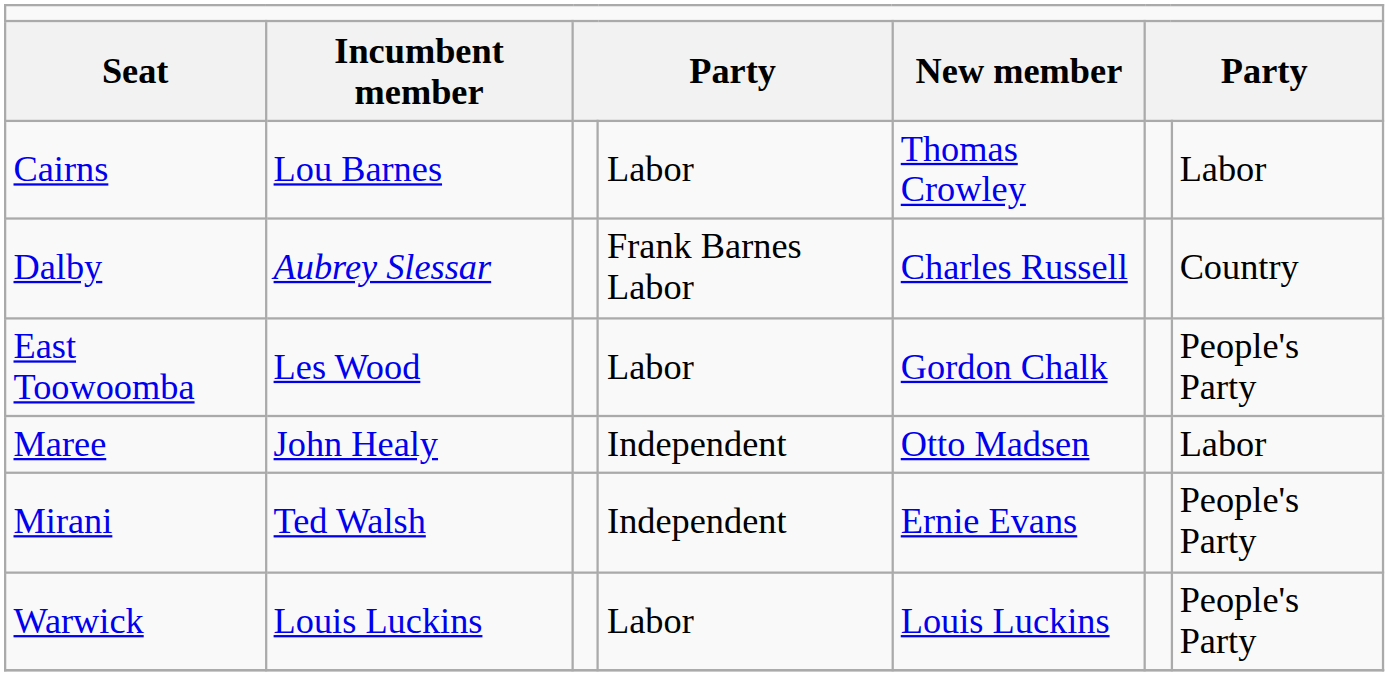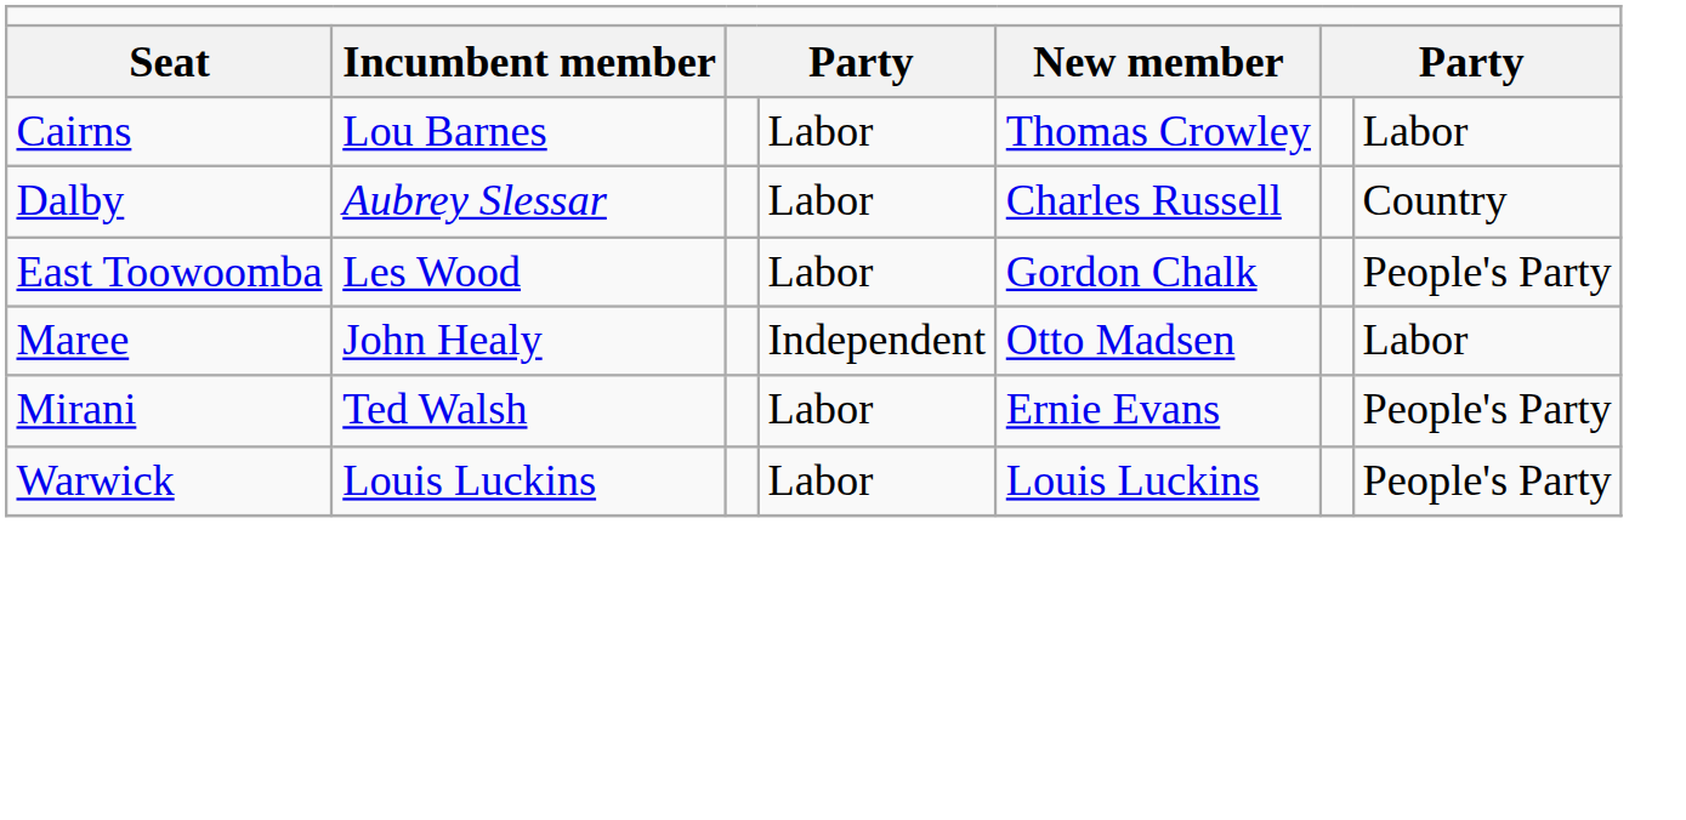 <table class="wikitable">
 <tr>
 <td colspan=7></td>
 </tr>
 <tr>
 <th>Seat</th>
 <th>Incumbent member</th>
 <th colspan=2>Party</th>
 <th>New member</th>
 <th colspan=2>Party</th>
 </tr>
 <tr>
 <td><a href='#'>Cairns</a></td>
 <td><a href='#'>Lou Barnes</a></td>
 <td> </td>
 <td>Labor</td>
 <td><a href='#'>Thomas Crowley</a></td>
 <td> </td>
 <td>Labor</td>
 </tr>
 <tr>
 <td><a href='#'>Dalby</a></td>
 <td><em><a href='#'>Aubrey Slessar</a></em></td>
 <td> </td>
-<td>Frank Barnes Labor</td>
+<td>Labor</td>
 <td><a href='#'>Charles Russell</a></td>
 <td> </td>
 <td>Country</td>
 </tr>
 <tr>
 <td><a href='#'>East Toowoomba</a></td>
 <td><a href='#'>Les Wood</a></td>
 <td> </td>
 <td>Labor</td>
 <td><a href='#'>Gordon Chalk</a></td>
 <td> </td>
 <td>People's Party</td>
 </tr>
 <tr>
 <td><a href='#'>Maree</a></td>
 <td><a href='#'>John Healy</a></td>
 <td> </td>
 <td>Independent</td>
 <td><a href='#'>Otto Madsen</a></td>
 <td> </td>
 <td>Labor</td>
 </tr>
 <tr>
 <td><a href='#'>Mirani</a></td>
 <td><a href='#'>Ted Walsh</a></td>
 <td> </td>
-<td>Independent</td>
+<td>Labor</td>
 <td><a href='#'>Ernie Evans</a></td>
 <td> </td>
 <td>People's Party</td>
 </tr>
 <tr>
 <td><a href='#'>Warwick</a></td>
 <td><a href='#'>Louis Luckins</a></td>
 <td> </td>
 <td>Labor</td>
 <td><a href='#'>Louis Luckins</a></td>
 <td> </td>
 <td>People's Party</td>
 </tr>
 <tr>
 </tr>
 </table>
